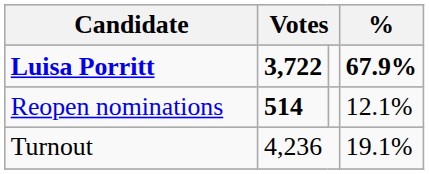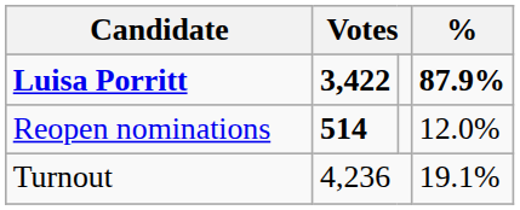 <table class="wikitable">
 <tr>
 <th style="width:150px;">Candidate</th>
 <th colspan="2">Votes</th>
 <th>%</th>
 </tr>
 <tr>
 <td><strong><a href='#'>Luisa Porritt</a></strong></td>
-<td><strong>3,722</strong></td>
+<td><strong>3,422</strong></td>
 <td style="text-align:center;"></td>
-<td><strong>67.9%</strong></td>
+<td><strong>87.9%</strong></td>
 </tr>
 <tr>
 <td><a href='#'>Reopen nominations</a></td>
 <td><strong>514</strong></td>
 <td style="text-align:center;"></td>
-<td>12.1%</td>
+<td>12.0%</td>
 </tr>
 <tr>
 <td>Turnout</td>
 <td colspan="2">4,236</td>
 <td>19.1%</td>
 </tr>
 </table>
